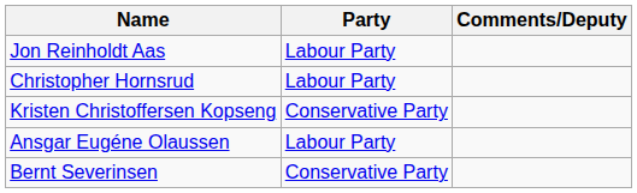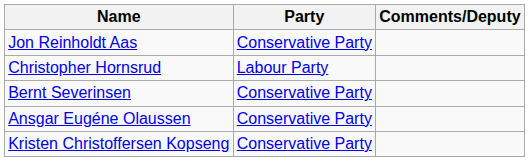 <table class="wikitable">
 <tr>
 <th>Name</th>
 <th>Party</th>
 <th>Comments/Deputy</th>
 </tr>
 <tr>
 <td><a href='#'>Jon Reinholdt Aas</a></td>
-<td><a href='#'>Labour Party</a></td>
+<td><a href='#'>Conservative Party</a></td>
 <td></td>
 </tr>
 <tr>
 <td><a href='#'>Christopher Hornsrud</a></td>
 <td><a href='#'>Labour Party</a></td>
 <td></td>
 </tr>
 <tr>
-<td><a href='#'>Kristen Christoffersen Kopseng</a></td>
+<td><a href='#'>Bernt Severinsen</a></td>
 <td><a href='#'>Conservative Party</a></td>
 <td></td>
 </tr>
 <tr>
 <td><a href='#'>Ansgar Eugéne Olaussen</a></td>
-<td><a href='#'>Labour Party</a></td>
+<td><a href='#'>Conservative Party</a></td>
 <td></td>
 </tr>
 <tr>
-<td><a href='#'>Bernt Severinsen</a></td>
+<td><a href='#'>Kristen Christoffersen Kopseng</a></td>
 <td><a href='#'>Conservative Party</a></td>
 <td></td>
 </tr>
 </table>
